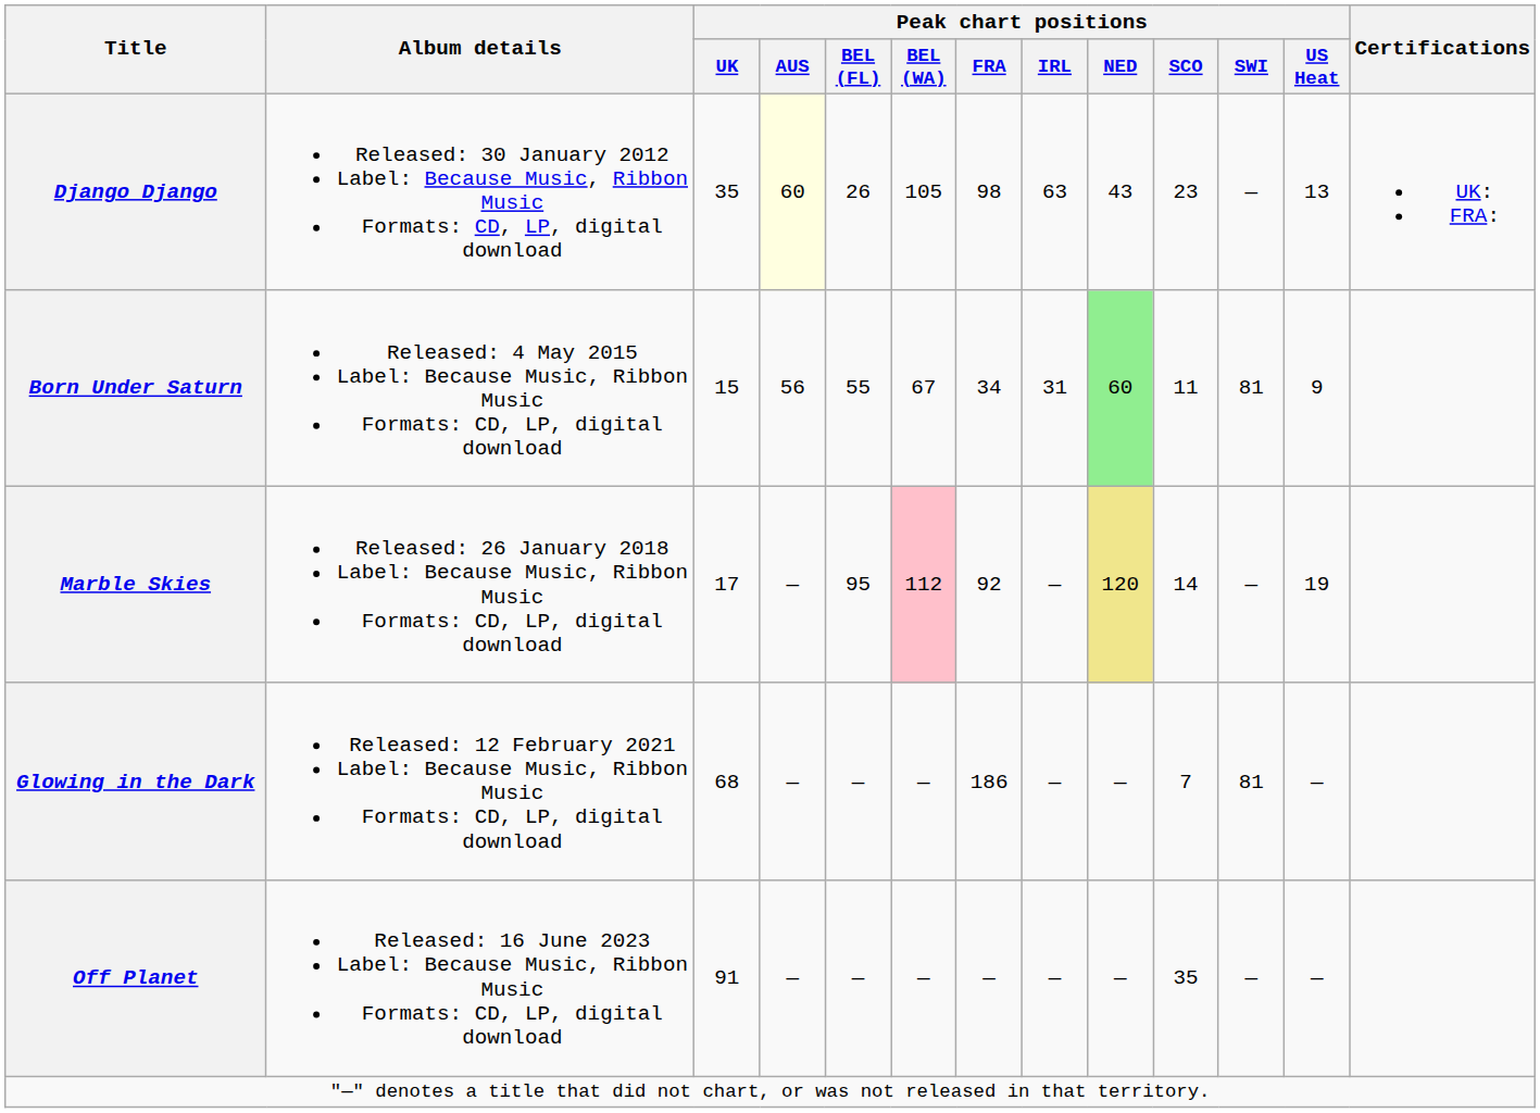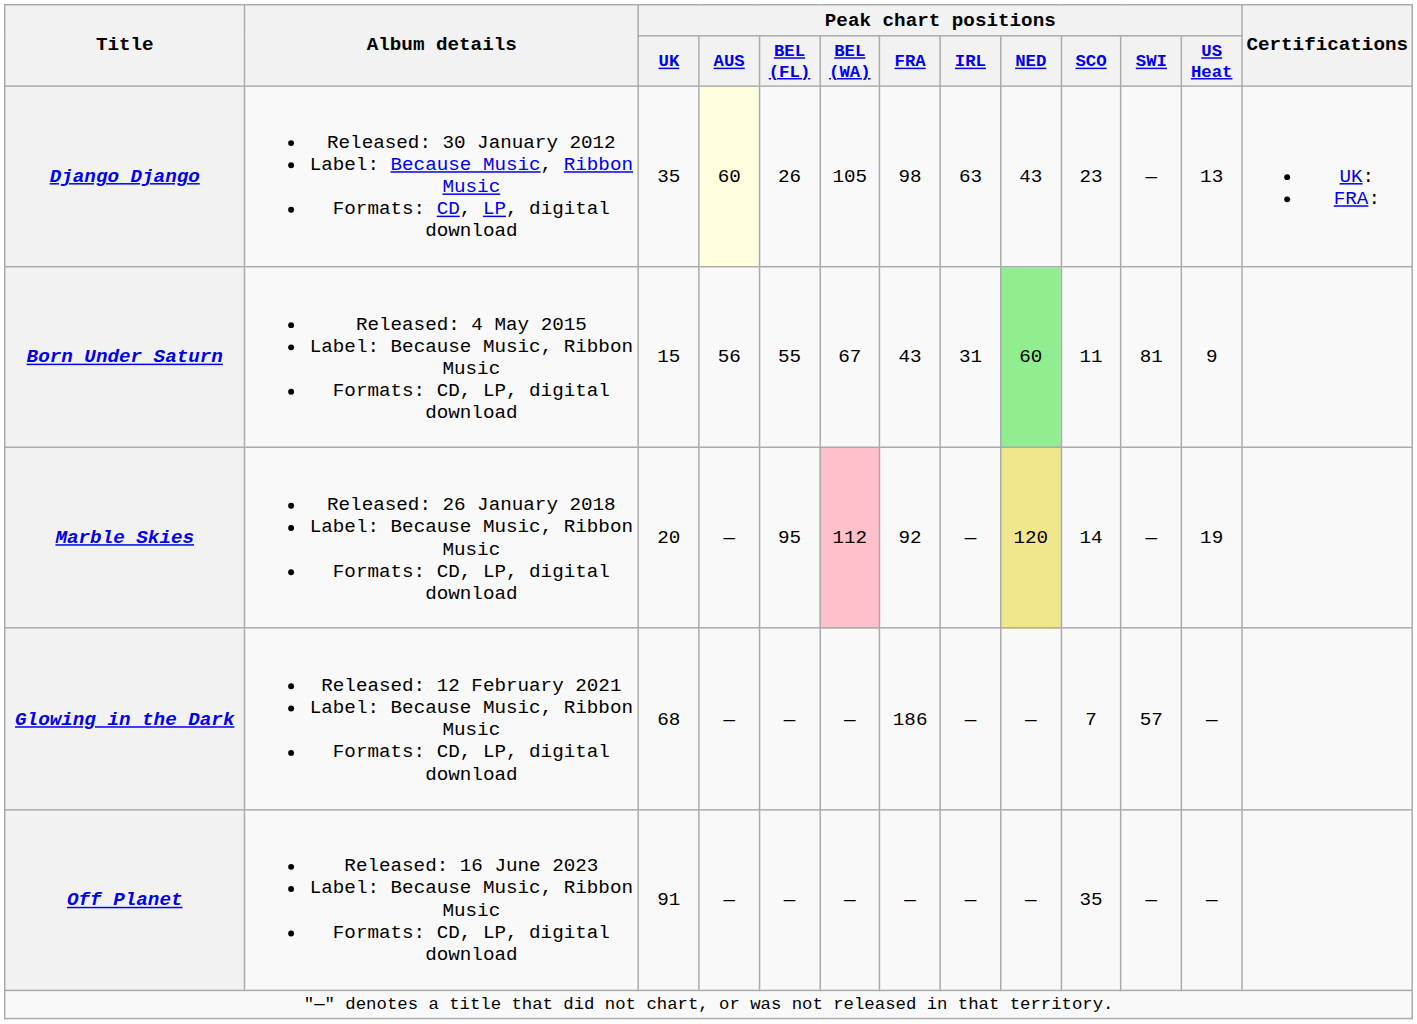 <table class="wikitable plainrowheaders" style="text-align:center;">
 <tr>
 <th scope="col" rowspan="2" style="width:12em;">Title</th>
 <th scope="col" rowspan="2" style="width:20em;">Album details</th>
 <th scope="col" colspan="10">Peak chart positions</th>
 <th scope="col" rowspan="2">Certifications</th>
 </tr>
 <tr>
 <th scope="col" style="width:3em;font-size:90%;"><a href='#'>UK</a><br></th>
 <th scope="col" style="width:3em;font-size:90%;"><a href='#'>AUS</a><br></th>
 <th scope="col" style="width:3em;font-size:90%;"><a href='#'>BEL<br>(FL)</a><br></th>
 <th scope="col" style="width:3em;font-size:90%;"><a href='#'>BEL<br>(WA)</a><br></th>
 <th scope="col" style="width:3em;font-size:90%;"><a href='#'>FRA</a><br></th>
 <th scope="col" style="width:3em;font-size:90%;"><a href='#'>IRL</a><br></th>
 <th scope="col" style="width:3em;font-size:90%;"><a href='#'>NED</a><br></th>
 <th scope="col" style="width:3em;font-size:90%;"><a href='#'>SCO</a><br></th>
 <th scope="col" style="width:3em;font-size:90%;"><a href='#'>SWI</a><br></th>
 <th scope="col" style="width:3em;font-size:90%;"><a href='#'>US<br> Heat</a><br></th>
 </tr>
 <tr>
 <th scope="row"><em><a href='#'>Django Django</a></em></th>
 <td><br><ul><li>Released: 30 January 2012</li><li>Label: <a href='#'>Because Music</a>, <a href='#'>Ribbon Music</a></li><li>Formats: <a href='#'>CD</a>, <a href='#'>LP</a>, digital download</li></ul></td>
 <td>35</td>
 <td style="background: lightyellow;">60</td>
 <td>26</td>
 <td>105</td>
 <td>98</td>
 <td>63</td>
 <td>43</td>
 <td>23</td>
 <td>—</td>
 <td>13</td>
 <td><br><ul><li><a href='#'>UK</a>: </li><li><a href='#'>FRA</a>: </li></ul></td>
 </tr>
 <tr>
 <th scope="row"><em><a href='#'>Born Under Saturn</a></em></th>
 <td><br><ul><li>Released: 4 May 2015</li><li>Label: Because Music, Ribbon Music</li><li>Formats: CD, LP, digital download</li></ul></td>
 <td>15</td>
 <td>56</td>
 <td>55</td>
 <td>67</td>
-<td>34</td>
+<td>43</td>
 <td>31</td>
 <td style="background: lightgreen;">60</td>
 <td>11</td>
 <td>81</td>
 <td>9</td>
 <td></td>
 </tr>
 <tr>
 <th scope="row"><em><a href='#'>Marble Skies</a></em></th>
 <td><br><ul><li>Released: 26 January 2018</li><li>Label: Because Music, Ribbon Music</li><li>Formats: CD, LP, digital download</li></ul></td>
-<td>17</td>
+<td>20</td>
 <td>—</td>
 <td>95</td>
 <td style="background: pink;">112</td>
 <td>92</td>
 <td>—</td>
 <td style="background: khaki;">120</td>
 <td>14</td>
 <td>—</td>
 <td>19</td>
 <td></td>
 </tr>
 <tr>
 <th scope="row"><em><a href='#'>Glowing in the Dark</a></em></th>
 <td><br><ul><li>Released: 12 February 2021</li><li>Label: Because Music, Ribbon Music</li><li>Formats: CD, LP, digital download</li></ul></td>
 <td>68</td>
 <td>—</td>
 <td>—</td>
 <td>—</td>
 <td>186</td>
 <td>—</td>
 <td>—</td>
 <td>7</td>
-<td>81</td>
+<td>57</td>
 <td>—</td>
 <td></td>
 </tr>
 <tr>
 <th scope="row"><em><a href='#'>Off Planet</a></em></th>
 <td><br><ul><li>Released: 16 June 2023</li><li>Label: Because Music, Ribbon Music</li><li>Formats: CD, LP, digital download</li></ul></td>
 <td>91</td>
 <td>—</td>
 <td>—</td>
 <td>—</td>
 <td>—</td>
 <td>—</td>
 <td>—</td>
 <td>35</td>
 <td>—</td>
 <td>—</td>
 <td></td>
 </tr>
 <tr>
 <td colspan="19" style="font-size:90%">"—" denotes a title that did not chart, or was not released in that territory.</td>
 </tr>
 </table>
